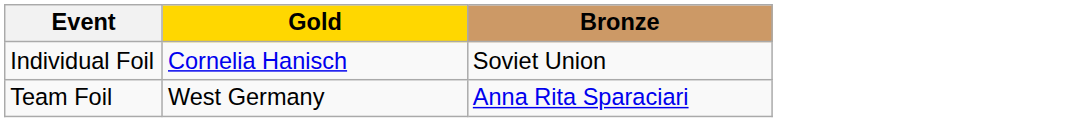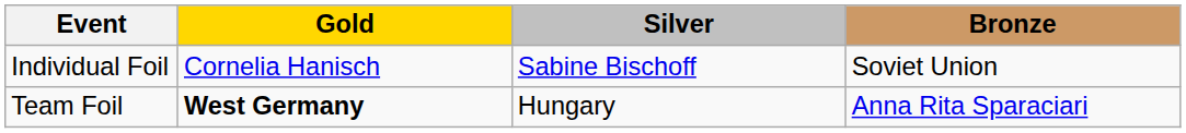 <table class="wikitable">
 <tr>
 <th width="100">Event</th>
 <th style="background-color:gold;" width="200"> Gold</th>
+<th style="background-color:silver;" width="200"> Silver</th>
 <th style="background-color:#CC9966;" width="200"> Bronze</th>
 </tr>
 <tr>
 <td>Individual Foil</td>
 <td> <a href='#'>Cornelia Hanisch</a></td>
+<td> <a href='#'>Sabine Bischoff</a></td>
 <td> Soviet Union</td>
 </tr>
 <tr>
 <td>Team Foil</td>
-<td> West Germany</td>
+<td><strong> West Germany</strong></td>
+<td> Hungary</td>
 <td> <a href='#'>Anna Rita Sparaciari</a></td>
 </tr>
 </table>
